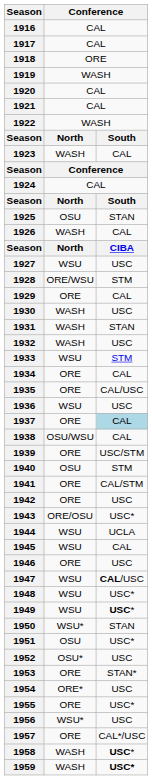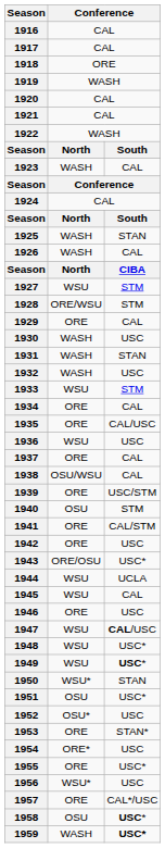 <table class="wikitable">
 <tr>
 <th>Season</th>
 <th colspan="2" align="center">Conference</th>
 </tr>
 <tr>
 <th>1916</th>
 <td colspan="2" align="center">CAL</td>
 </tr>
 <tr>
 <th>1917</th>
 <td colspan="2" align="center">CAL</td>
 </tr>
 <tr>
 <th>1918</th>
 <td colspan="2" align="center">ORE</td>
 </tr>
 <tr>
 <th>1919</th>
 <td colspan="2" align="center">WASH</td>
 </tr>
 <tr>
 <th>1920</th>
 <td colspan="2" align="center">CAL</td>
 </tr>
 <tr>
 <th>1921</th>
 <td colspan="2" align="center">CAL</td>
 </tr>
 <tr>
 <th>1922</th>
 <td colspan="2" align="center">WASH</td>
 </tr>
 <tr>
 <th>Season</th>
 <th>North</th>
 <th>South</th>
 </tr>
 <tr>
 <th>1923</th>
 <td align="center">WASH</td>
 <td align="center">CAL</td>
 </tr>
 <tr>
 <th>Season</th>
 <th colspan="2">Conference</th>
 </tr>
 <tr>
 <th>1924</th>
 <td colspan="2" align="center">CAL</td>
 </tr>
 <tr>
 <th>Season</th>
 <th>North</th>
 <th>South</th>
 </tr>
 <tr>
 <th>1925</th>
-<td align="center">OSU</td>
+<td align="center">WASH</td>
 <td align="center">STAN</td>
 </tr>
 <tr>
 <th>1926</th>
 <td align="center">WASH</td>
 <td align="center">CAL</td>
 </tr>
 <tr>
 <th>Season</th>
 <th>North</th>
 <th><a href='#'>CIBA</a></th>
 </tr>
 <tr>
 <th>1927</th>
 <td align="center">WSU</td>
-<td align="center">USC</td>
+<td align="center"><a href='#'>STM</a></td>
 </tr>
 <tr>
 <th>1928</th>
 <td align="center">ORE/WSU</td>
 <td align="center">STM</td>
 </tr>
 <tr>
 <th>1929</th>
 <td align="center">ORE</td>
 <td align="center">CAL</td>
 </tr>
 <tr>
 <th>1930</th>
 <td align="center">WASH</td>
 <td align="center">USC</td>
 </tr>
 <tr>
 <th>1931</th>
 <td align="center">WASH</td>
 <td align="center">STAN</td>
 </tr>
 <tr>
 <th>1932</th>
 <td align="center">WASH</td>
 <td align="center">USC</td>
 </tr>
 <tr>
 <th>1933</th>
 <td align="center">WSU</td>
 <td align="center"><a href='#'>STM</a></td>
 </tr>
 <tr>
 <th>1934</th>
 <td align="center">ORE</td>
 <td align="center">CAL</td>
 </tr>
 <tr>
 <th>1935</th>
 <td align="center">ORE</td>
 <td align="center">CAL/USC</td>
 </tr>
 <tr>
 <th>1936</th>
 <td align="center">WSU</td>
 <td align="center">USC</td>
 </tr>
 <tr>
 <th>1937</th>
 <td align="center">ORE</td>
-<td align="center" style="background: lightblue;">CAL</td>
+<td align="center">CAL</td>
 </tr>
 <tr>
 <th>1938</th>
 <td align="center">OSU/WSU</td>
 <td align="center">CAL</td>
 </tr>
 <tr>
 <th>1939</th>
 <td align="center">ORE</td>
 <td align="center">USC/STM</td>
 </tr>
 <tr>
 <th>1940</th>
 <td align="center">OSU</td>
 <td align="center">STM</td>
 </tr>
 <tr>
 <th>1941</th>
 <td align="center">ORE</td>
 <td align="center">CAL/STM</td>
 </tr>
 <tr>
 <th>1942</th>
 <td align="center">ORE</td>
 <td align="center">USC</td>
 </tr>
 <tr>
 <th>1943</th>
 <td align="center">ORE/OSU</td>
 <td align="center">USC*</td>
 </tr>
 <tr>
 <th>1944</th>
 <td align="center">WSU</td>
 <td align="center">UCLA</td>
 </tr>
 <tr>
 <th>1945</th>
 <td align="center">WSU</td>
 <td align="center">CAL</td>
 </tr>
 <tr>
 <th>1946</th>
 <td align="center">ORE</td>
 <td align="center">USC</td>
 </tr>
 <tr>
 <th>1947</th>
 <td align="center">WSU</td>
 <td align="center"><strong>CAL</strong>/USC</td>
 </tr>
 <tr>
 <th>1948</th>
 <td align="center">WSU</td>
 <td align="center">USC*</td>
 </tr>
 <tr>
 <th>1949</th>
 <td align="center">WSU</td>
 <td align="center"><strong>USC</strong>*</td>
 </tr>
 <tr>
 <th>1950</th>
 <td align="center">WSU*</td>
 <td align="center">STAN</td>
 </tr>
 <tr>
 <th>1951</th>
 <td align="center">OSU</td>
 <td align="center">USC*</td>
 </tr>
 <tr>
 <th>1952</th>
 <td align="center">OSU*</td>
 <td align="center">USC</td>
 </tr>
 <tr>
 <th>1953</th>
 <td align="center">ORE</td>
 <td align="center">STAN*</td>
 </tr>
 <tr>
 <th>1954</th>
 <td align="center">ORE*</td>
 <td align="center">USC</td>
 </tr>
 <tr>
 <th>1955</th>
 <td align="center">ORE</td>
 <td align="center">USC*</td>
 </tr>
 <tr>
 <th>1956</th>
 <td align="center">WSU*</td>
 <td align="center">USC</td>
 </tr>
 <tr>
 <th>1957</th>
 <td align="center">ORE</td>
 <td align="center">CAL*/USC</td>
 </tr>
 <tr>
 <th>1958</th>
-<td align="center">WASH</td>
+<td align="center">OSU</td>
 <td align="center"><strong>USC</strong>*</td>
 </tr>
 <tr>
 <th>1959</th>
 <td align="center">WASH</td>
 <td align="center"><strong>USC*</strong></td>
 </tr>
 </table>
